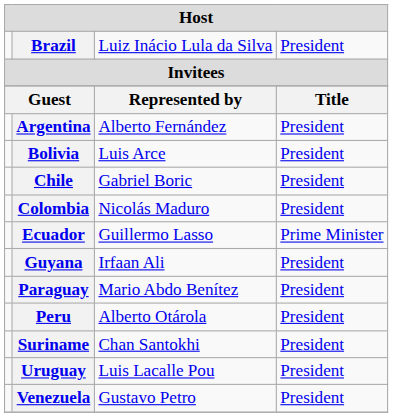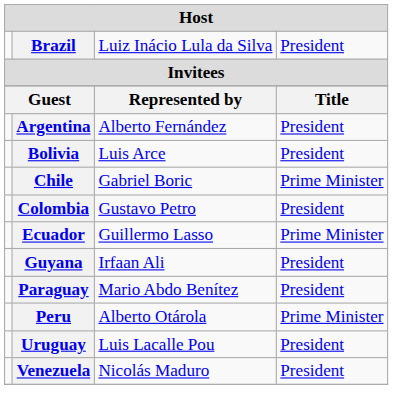 <table class="wikitable plainrowheaders">
 <tr>
 <td colspan="4" style="text-align: center; background:Gainsboro"><strong>Host</strong></td>
 </tr>
 <tr>
 <td></td>
 <th scope="row"><a href='#'>Brazil</a></th>
 <td><a href='#'>Luiz Inácio Lula da Silva</a></td>
 <td><a href='#'>President</a></td>
 </tr>
 <tr>
 <td colspan="4" style="text-align: center; background:Gainsboro"><strong>Invitees</strong></td>
 </tr>
 <tr>
 </tr>
 <tr style="background:LightSteelBlue; text-align:center;">
 <th scope="col" colspan=2>Guest</th>
 <th scope="col">Represented by</th>
 <th scope="col">Title</th>
 </tr>
 <tr>
 <td></td>
 <th scope="row"><a href='#'>Argentina</a></th>
 <td><a href='#'>Alberto Fernández</a></td>
 <td><a href='#'>President</a></td>
 </tr>
 <tr>
 <td></td>
 <th scope="row"><a href='#'>Bolivia</a></th>
 <td><a href='#'>Luis Arce</a></td>
 <td><a href='#'>President</a></td>
 </tr>
 <tr>
 <td></td>
 <th scope="row"><a href='#'>Chile</a></th>
 <td><a href='#'>Gabriel Boric</a></td>
-<td><a href='#'>President</a></td>
+<td><a href='#'>Prime Minister</a></td>
 </tr>
 <tr>
 <td></td>
 <th scope="row"><a href='#'>Colombia</a></th>
-<td><a href='#'>Nicolás Maduro</a></td>
+<td><a href='#'>Gustavo Petro</a></td>
 <td><a href='#'>President</a></td>
 </tr>
 <tr>
 <td></td>
 <th scope="row"><a href='#'>Ecuador</a></th>
 <td><a href='#'>Guillermo Lasso</a></td>
 <td><a href='#'>Prime Minister</a></td>
 </tr>
 <tr>
 <td></td>
 <th scope="row"><a href='#'>Guyana</a></th>
 <td><a href='#'>Irfaan Ali</a></td>
 <td><a href='#'>President</a></td>
 </tr>
 <tr>
 <td></td>
 <th scope="row"><a href='#'>Paraguay</a></th>
 <td><a href='#'>Mario Abdo Benítez</a></td>
 <td><a href='#'>President</a></td>
 </tr>
 <tr>
 <td></td>
 <th scope="row"><a href='#'>Peru</a></th>
 <td><a href='#'>Alberto Otárola</a></td>
-<td><a href='#'>President</a></td>
-</tr>
-<tr>
-<td></td>
-<th scope="row"><a href='#'>Suriname</a></th>
-<td><a href='#'>Chan Santokhi</a></td>
-<td><a href='#'>President</a></td>
+<td><a href='#'>Prime Minister</a></td>
 </tr>
 <tr>
 <td></td>
 <th scope="row"><a href='#'>Uruguay</a></th>
 <td><a href='#'>Luis Lacalle Pou</a></td>
 <td><a href='#'>President</a></td>
 </tr>
 <tr>
 <td></td>
 <th scope="row"><a href='#'>Venezuela</a></th>
-<td><a href='#'>Gustavo Petro</a></td>
+<td><a href='#'>Nicolás Maduro</a></td>
 <td><a href='#'>President</a></td>
 </tr>
 <tr>
 </tr>
 </table>
